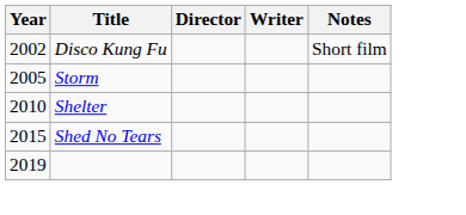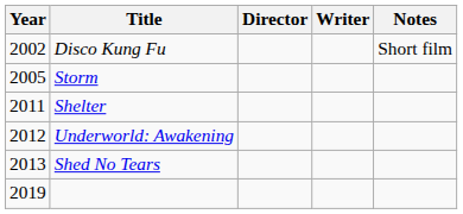 <table class="wikitable">
 <tr>
 <th>Year</th>
 <th>Title</th>
 <th>Director</th>
 <th>Writer</th>
 <th>Notes</th>
 </tr>
 <tr>
 <td>2002</td>
 <td><em>Disco Kung Fu</em></td>
 <td></td>
 <td></td>
 <td>Short film</td>
 </tr>
 <tr>
 <td>2005</td>
 <td><em><a href='#'>Storm</a></em></td>
 <td></td>
 <td></td>
 <td></td>
 </tr>
 <tr>
-<td>2010</td>
+<td>2011</td>
 <td><em><a href='#'>Shelter</a></em></td>
 <td></td>
 <td></td>
 <td></td>
 </tr>
 <tr>
-<td>2015</td>
+<td>2012</td>
+<td><em><a href='#'>Underworld: Awakening</a></em></td>
+<td></td>
+<td></td>
+<td></td>
+</tr>
+<tr>
+<td>2013</td>
 <td><em><a href='#'>Shed No Tears</a></em></td>
 <td></td>
 <td></td>
 <td></td>
 </tr>
 <tr>
 <td>2019</td>
 <td></td>
 <td></td>
 <td></td>
 <td></td>
 </tr>
 </table>
